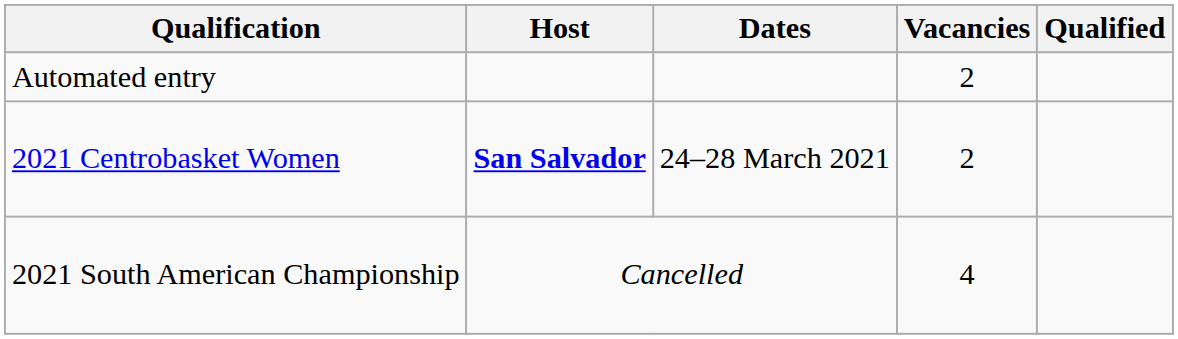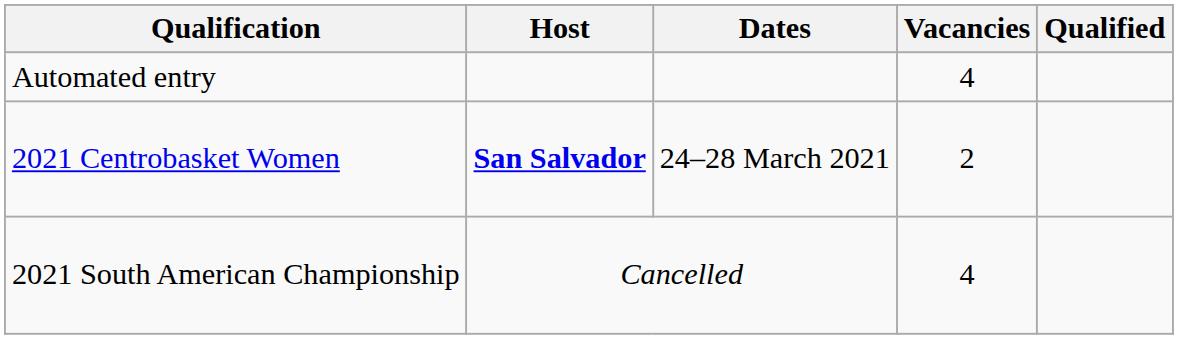 <table class="wikitable">
 <tr>
 <th>Qualification</th>
 <th>Host</th>
 <th>Dates</th>
 <th>Vacancies</th>
 <th>Qualified</th>
 </tr>
 <tr>
 <td>Automated entry</td>
 <td></td>
 <td></td>
-<td align=center>2</td>
+<td align=center>4</td>
 <td><br></td>
 </tr>
 <tr>
 <td><a href='#'>2021 Centrobasket Women</a></td>
 <td><strong> <a href='#'>San Salvador</a></strong></td>
 <td>24–28 March 2021</td>
 <td align=center>2</td>
 <td><br><br><br></td>
 </tr>
 <tr>
 <td>2021 South American Championship</td>
 <td colspan=2 align=center><em>Cancelled</em></td>
 <td align=center>4</td>
 <td><br><br><br></td>
 </tr>
 </table>
